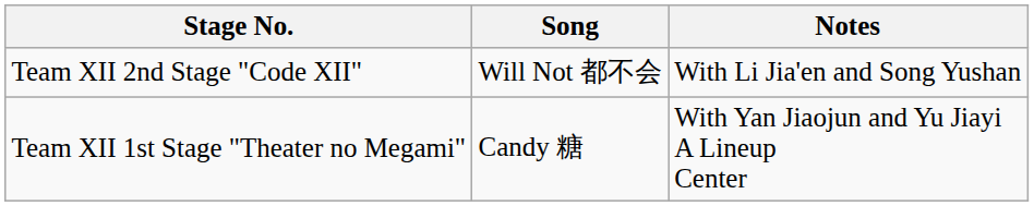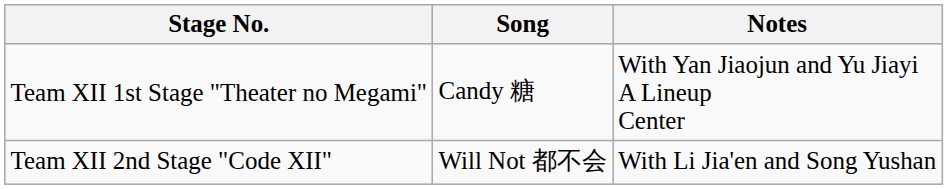 <table class="wikitable">
 <tr>
 <th>Stage No.</th>
 <th>Song</th>
 <th>Notes</th>
 </tr>
 <tr>
+<td>Team XII 1st Stage "Theater no Megami"</td>
+<td>Candy 糖</td>
+<td>With Yan Jiaojun and Yu Jiayi <br> A Lineup <br> Center</td>
+</tr>
+<tr>
 <td>Team XII 2nd Stage "Code XII"</td>
 <td>Will Not 都不会</td>
 <td>With Li Jia'en and Song Yushan</td>
 </tr>
-<tr>
-<td>Team XII 1st Stage "Theater no Megami"</td>
-<td>Candy 糖</td>
-<td>With Yan Jiaojun and Yu Jiayi <br> A Lineup <br> Center</td>
-</tr>
 </table>
